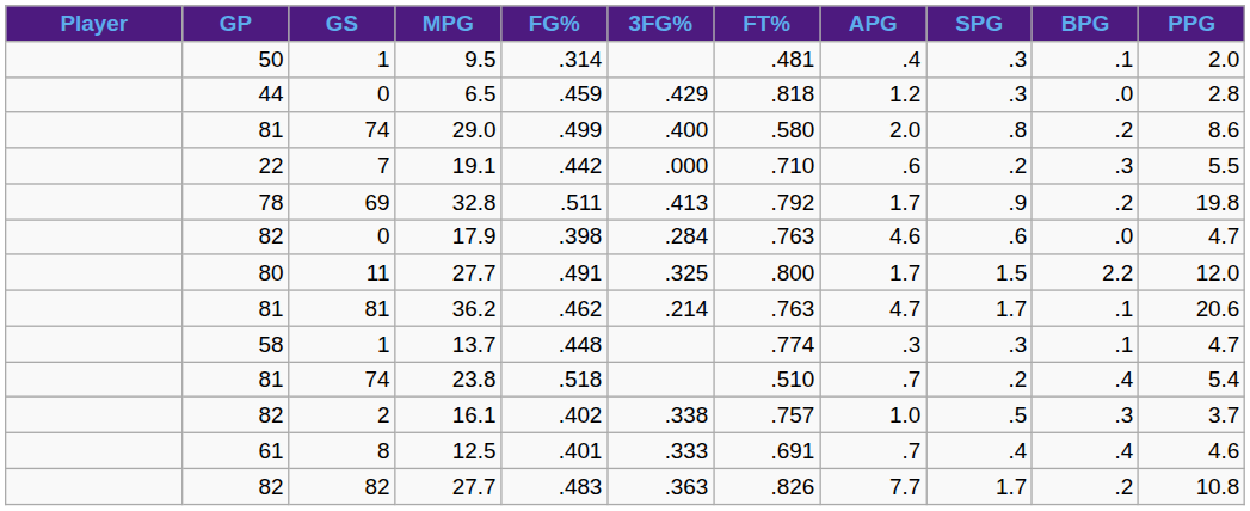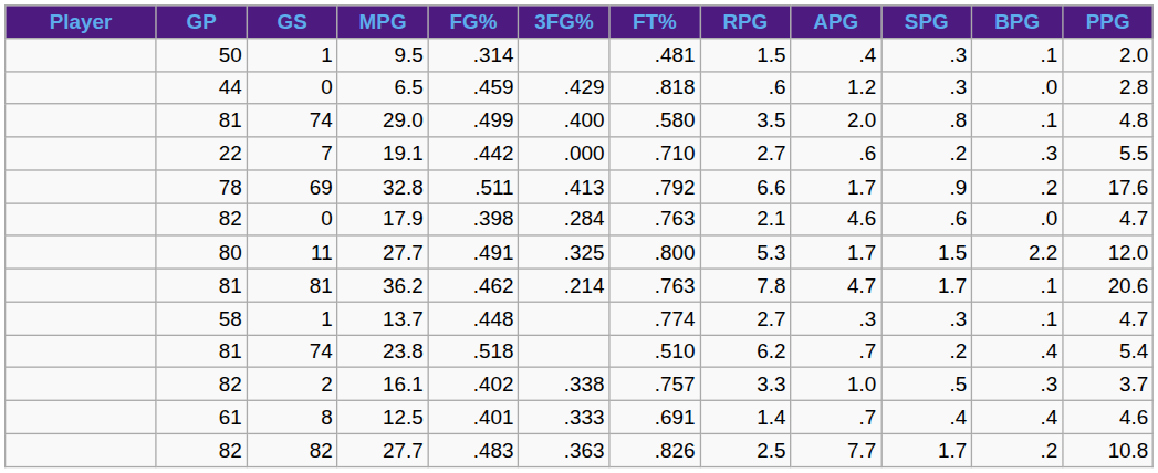 <table class="wikitable sortable" style="text-align:right; font-size: 90%">
 <tr>
 <th style="background:#4D1A7F; color:#5DADEC" width="10%">Player</th>
 <th style="background:#4D1A7F; color:#5DADEC" width="6%">GP</th>
 <th style="background:#4D1A7F; color:#5DADEC" width="6%">GS</th>
 <th style="background:#4D1A7F; color:#5DADEC" width="6%">MPG</th>
 <th style="background:#4D1A7F; color:#5DADEC" width="6%">FG%</th>
 <th style="background:#4D1A7F; color:#5DADEC" width="6%">3FG%</th>
 <th style="background:#4D1A7F; color:#5DADEC" width="6%">FT%</th>
+<th style="background:#4D1A7F; color:#5DADEC" width="6%">RPG</th>
 <th style="background:#4D1A7F; color:#5DADEC" width="6%">APG</th>
 <th style="background:#4D1A7F; color:#5DADEC" width="6%">SPG</th>
 <th style="background:#4D1A7F; color:#5DADEC" width="6%">BPG</th>
 <th style="background:#4D1A7F; color:#5DADEC" width="6%">PPG</th>
 </tr>
 <tr>
 <td style="text-align:left;"></td>
 <td>50</td>
 <td>1</td>
 <td>9.5</td>
 <td>.314</td>
 <td></td>
 <td>.481</td>
+<td>1.5</td>
 <td>.4</td>
 <td>.3</td>
 <td>.1</td>
 <td>2.0</td>
 </tr>
 <tr>
 <td style="text-align:left;"></td>
 <td>44</td>
 <td>0</td>
 <td>6.5</td>
 <td>.459</td>
 <td>.429</td>
 <td>.818</td>
+<td>.6</td>
 <td>1.2</td>
 <td>.3</td>
 <td>.0</td>
 <td>2.8</td>
 </tr>
 <tr>
 <td style="text-align:left;"></td>
 <td>81</td>
 <td>74</td>
 <td>29.0</td>
 <td>.499</td>
 <td>.400</td>
 <td>.580</td>
+<td>3.5</td>
 <td>2.0</td>
 <td>.8</td>
-<td>.2</td>
-<td>8.6</td>
+<td>.1</td>
+<td>4.8</td>
 </tr>
 <tr>
 <td style="text-align:left;"></td>
 <td>22</td>
 <td>7</td>
 <td>19.1</td>
 <td>.442</td>
 <td>.000</td>
 <td>.710</td>
+<td>2.7</td>
 <td>.6</td>
 <td>.2</td>
 <td>.3</td>
 <td>5.5</td>
 </tr>
 <tr>
 <td style="text-align:left;"></td>
 <td>78</td>
 <td>69</td>
 <td>32.8</td>
 <td>.511</td>
 <td>.413</td>
 <td>.792</td>
+<td>6.6</td>
 <td>1.7</td>
 <td>.9</td>
 <td>.2</td>
-<td>19.8</td>
+<td>17.6</td>
 </tr>
 <tr>
 <td style="text-align:left;"></td>
 <td>82</td>
 <td>0</td>
 <td>17.9</td>
 <td>.398</td>
 <td>.284</td>
 <td>.763</td>
+<td>2.1</td>
 <td>4.6</td>
 <td>.6</td>
 <td>.0</td>
 <td>4.7</td>
 </tr>
 <tr>
 <td style="text-align:left;"></td>
 <td>80</td>
 <td>11</td>
 <td>27.7</td>
 <td>.491</td>
 <td>.325</td>
 <td>.800</td>
+<td>5.3</td>
 <td>1.7</td>
 <td>1.5</td>
 <td>2.2</td>
 <td>12.0</td>
 </tr>
 <tr>
 <td style="text-align:left;"></td>
 <td>81</td>
 <td>81</td>
 <td>36.2</td>
 <td>.462</td>
 <td>.214</td>
 <td>.763</td>
+<td>7.8</td>
 <td>4.7</td>
 <td>1.7</td>
 <td>.1</td>
 <td>20.6</td>
 </tr>
 <tr>
 <td style="text-align:left;"></td>
 <td>58</td>
 <td>1</td>
 <td>13.7</td>
 <td>.448</td>
 <td></td>
 <td>.774</td>
+<td>2.7</td>
 <td>.3</td>
 <td>.3</td>
 <td>.1</td>
 <td>4.7</td>
 </tr>
 <tr>
 <td style="text-align:left;"></td>
 <td>81</td>
 <td>74</td>
 <td>23.8</td>
 <td>.518</td>
 <td></td>
 <td>.510</td>
+<td>6.2</td>
 <td>.7</td>
 <td>.2</td>
 <td>.4</td>
 <td>5.4</td>
 </tr>
 <tr>
 <td style="text-align:left;"></td>
 <td>82</td>
 <td>2</td>
 <td>16.1</td>
 <td>.402</td>
 <td>.338</td>
 <td>.757</td>
+<td>3.3</td>
 <td>1.0</td>
 <td>.5</td>
 <td>.3</td>
 <td>3.7</td>
 </tr>
 <tr>
 <td style="text-align:left;"></td>
 <td>61</td>
 <td>8</td>
 <td>12.5</td>
 <td>.401</td>
 <td>.333</td>
 <td>.691</td>
+<td>1.4</td>
 <td>.7</td>
 <td>.4</td>
 <td>.4</td>
 <td>4.6</td>
 </tr>
 <tr>
 <td style="text-align:left;"></td>
 <td>82</td>
 <td>82</td>
 <td>27.7</td>
 <td>.483</td>
 <td>.363</td>
 <td>.826</td>
+<td>2.5</td>
 <td>7.7</td>
 <td>1.7</td>
 <td>.2</td>
 <td>10.8</td>
 </tr>
 </table>
